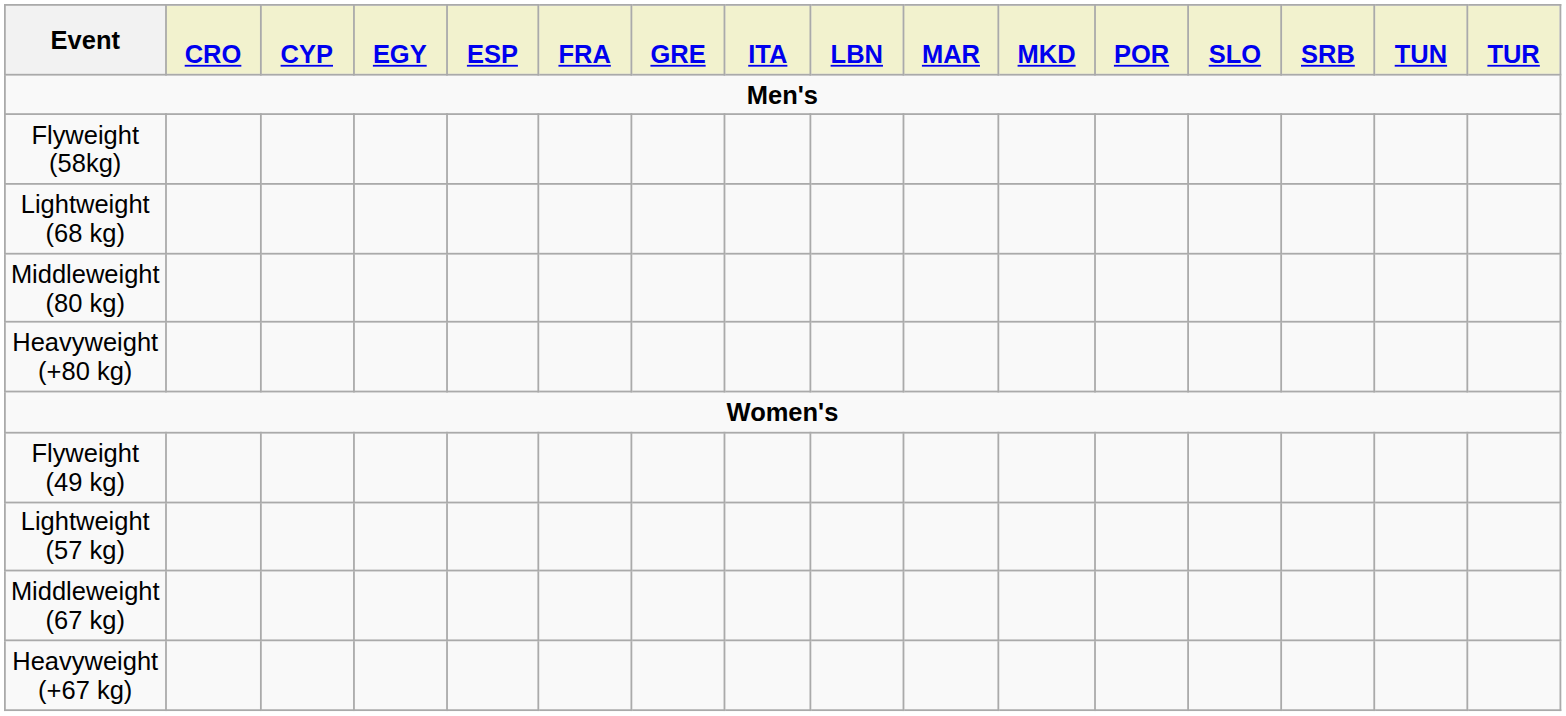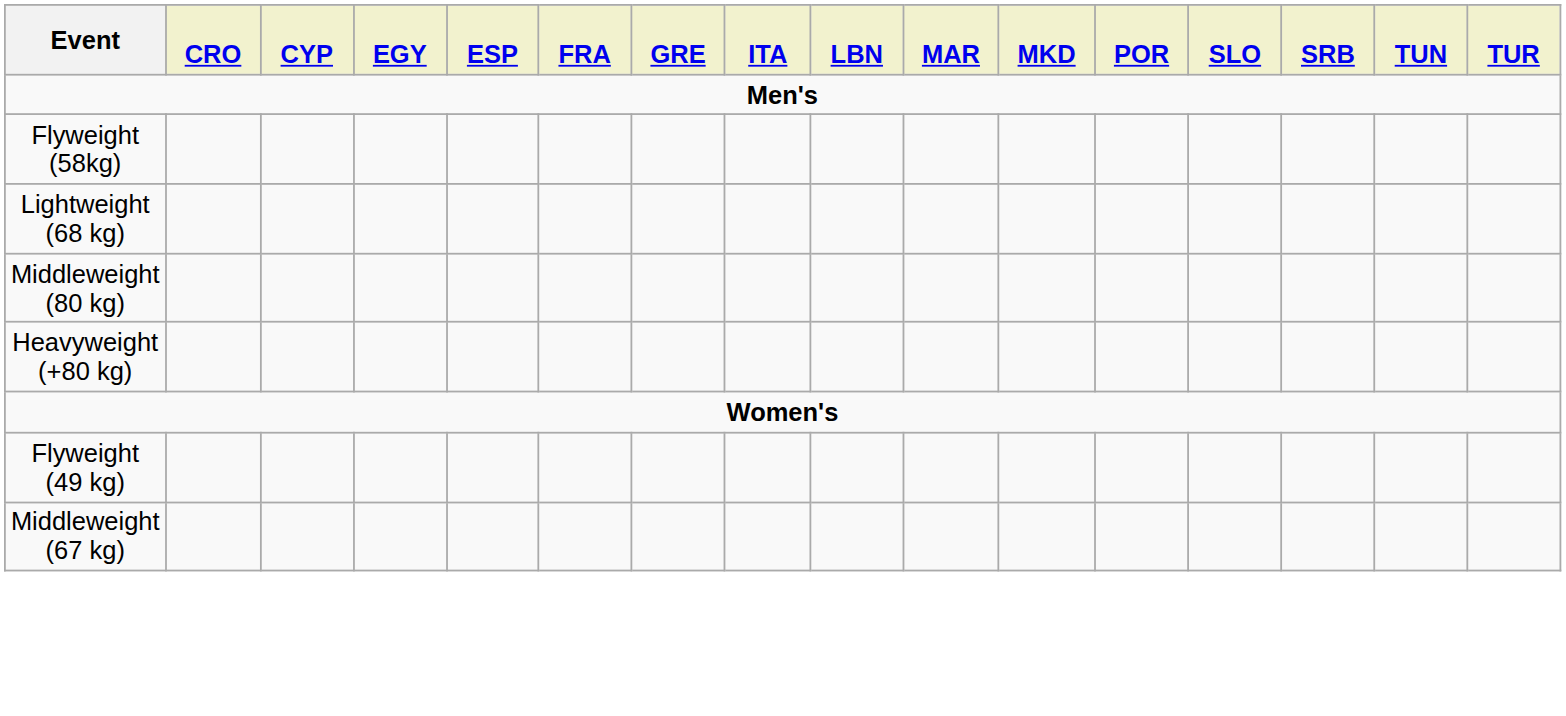 <table class="wikitable" style="margin-top:0em; text-align:center; font-size:89%;">
 <tr>
 <th>Event</th>
 <th style="background-color:#f2f2ce; width:4.5em;"><br><a href='#'>CRO</a></th>
 <th style="background-color:#f2f2ce; width:4.5em;"><br><a href='#'>CYP</a></th>
 <th style="background-color:#f2f2ce; width:4.5em;"><br><a href='#'>EGY</a></th>
 <th style="background-color:#f2f2ce; width:4.5em;"><br><a href='#'>ESP</a></th>
 <th style="background-color:#f2f2ce; width:4.5em;"><br><a href='#'>FRA</a></th>
 <th style="background-color:#f2f2ce; width:4.5em;"><br><a href='#'>GRE</a></th>
 <th style="background-color:#f2f2ce; width:4.5em;"><br><a href='#'>ITA</a></th>
 <th style="background-color:#f2f2ce; width:4.5em;"><br><a href='#'>LBN</a></th>
 <th style="background-color:#f2f2ce; width:4.5em;"><br><a href='#'>MAR</a></th>
 <th style="background-color:#f2f2ce; width:4.5em;"><br><a href='#'>MKD</a></th>
 <th style="background-color:#f2f2ce; width:4.5em;"><br><a href='#'>POR</a></th>
 <th style="background-color:#f2f2ce; width:4.5em;"><br><a href='#'>SLO</a></th>
 <th style="background-color:#f2f2ce; width:4.5em;"><br><a href='#'>SRB</a></th>
 <th style="background-color:#f2f2ce; width:4.5em;"><br><a href='#'>TUN</a></th>
 <th style="background-color:#f2f2ce; width:4.5em;"><br><a href='#'>TUR</a></th>
 </tr>
 <tr>
 <td colspan="16"><strong>Men's</strong></td>
 </tr>
 <tr>
 <td>Flyweight (58kg)</td>
 <td></td>
 <td></td>
 <td></td>
 <td></td>
 <td></td>
 <td></td>
 <td></td>
 <td></td>
 <td></td>
 <td></td>
 <td></td>
 <td></td>
 <td></td>
 <td></td>
 <td></td>
 </tr>
 <tr>
 <td>Lightweight (68 kg)</td>
 <td></td>
 <td></td>
 <td></td>
 <td></td>
 <td></td>
 <td></td>
 <td></td>
 <td></td>
 <td></td>
 <td></td>
 <td></td>
 <td></td>
 <td></td>
 <td></td>
 <td></td>
 </tr>
 <tr>
 <td>Middleweight (80 kg)</td>
 <td></td>
 <td></td>
 <td></td>
 <td></td>
 <td></td>
 <td></td>
 <td></td>
 <td></td>
 <td></td>
 <td></td>
 <td></td>
 <td></td>
 <td></td>
 <td></td>
 <td></td>
 </tr>
 <tr>
 <td>Heavyweight (+80 kg)</td>
 <td></td>
 <td></td>
 <td></td>
 <td></td>
 <td></td>
 <td></td>
 <td></td>
 <td></td>
 <td></td>
 <td></td>
 <td></td>
 <td></td>
 <td></td>
 <td></td>
 <td></td>
 </tr>
 <tr>
 <td colspan="16"><strong>Women's</strong></td>
 </tr>
 <tr>
 <td>Flyweight (49 kg)</td>
 <td></td>
 <td></td>
 <td></td>
 <td></td>
 <td></td>
 <td></td>
 <td></td>
 <td></td>
 <td></td>
 <td></td>
 <td></td>
 <td></td>
 <td></td>
 <td></td>
 <td></td>
 </tr>
 <tr>
-<td>Lightweight (57 kg)</td>
-<td></td>
-<td></td>
-<td></td>
-<td></td>
-<td></td>
-<td></td>
-<td></td>
-<td></td>
-<td></td>
-<td></td>
-<td></td>
-<td></td>
-<td></td>
-<td></td>
-<td></td>
-</tr>
-<tr>
 <td>Middleweight (67 kg)</td>
 <td></td>
 <td></td>
 <td></td>
 <td></td>
 <td></td>
 <td></td>
 <td></td>
 <td></td>
 <td></td>
 <td></td>
 <td></td>
 <td></td>
 <td></td>
 <td></td>
 <td></td>
 </tr>
-<tr>
-<td>Heavyweight (+67 kg)</td>
-<td></td>
-<td></td>
-<td></td>
-<td></td>
-<td></td>
-<td></td>
-<td></td>
-<td></td>
-<td></td>
-<td></td>
-<td></td>
-<td></td>
-<td></td>
-<td></td>
-<td></td>
-</tr>
 </table>
